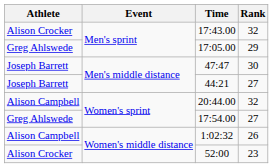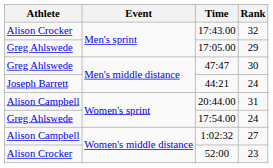 <table class=wikitable style=font-size:90%;text-align:center>
 <tr>
 <th>Athlete</th>
 <th>Event</th>
 <th>Time</th>
 <th>Rank</th>
 </tr>
 <tr>
 <td align=left><a href='#'>Alison Crocker</a></td>
 <td align=left rowspan=2><a href='#'>Men's sprint</a></td>
 <td>17:43.00</td>
 <td>32</td>
 </tr>
 <tr>
 <td align=left><a href='#'>Greg Ahlswede</a></td>
 <td>17:05.00</td>
 <td>29</td>
 </tr>
 <tr>
-<td align=left><a href='#'>Joseph Barrett</a></td>
+<td align=left><a href='#'>Greg Ahlswede</a></td>
 <td align=left rowspan=2><a href='#'>Men's middle distance</a></td>
 <td>47:47</td>
 <td>30</td>
 </tr>
 <tr>
 <td align=left><a href='#'>Joseph Barrett</a></td>
 <td>44:21</td>
-<td>27</td>
+<td>24</td>
 </tr>
 <tr>
 <td align=left><a href='#'>Alison Campbell</a></td>
 <td align=left rowspan=2><a href='#'>Women's sprint</a></td>
 <td>20:44.00</td>
-<td>32</td>
+<td>31</td>
 </tr>
 <tr>
 <td align=left><a href='#'>Greg Ahlswede</a></td>
 <td>17:54.00</td>
-<td>27</td>
+<td>24</td>
 </tr>
 <tr>
 <td align=left><a href='#'>Alison Campbell</a></td>
 <td align=left rowspan=2><a href='#'>Women's middle distance</a></td>
 <td>1:02:32</td>
-<td>26</td>
+<td>27</td>
 </tr>
 <tr>
 <td align=left><a href='#'>Alison Crocker</a></td>
 <td>52:00</td>
 <td>23</td>
 </tr>
 </table>
